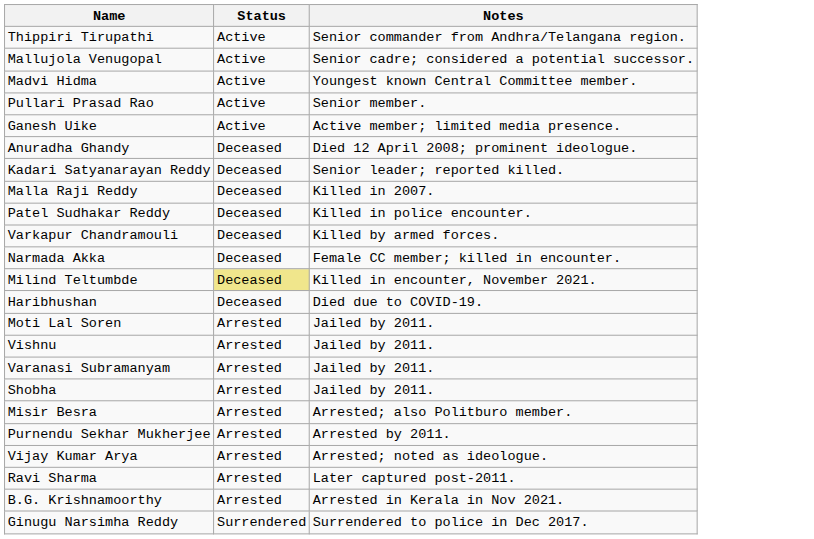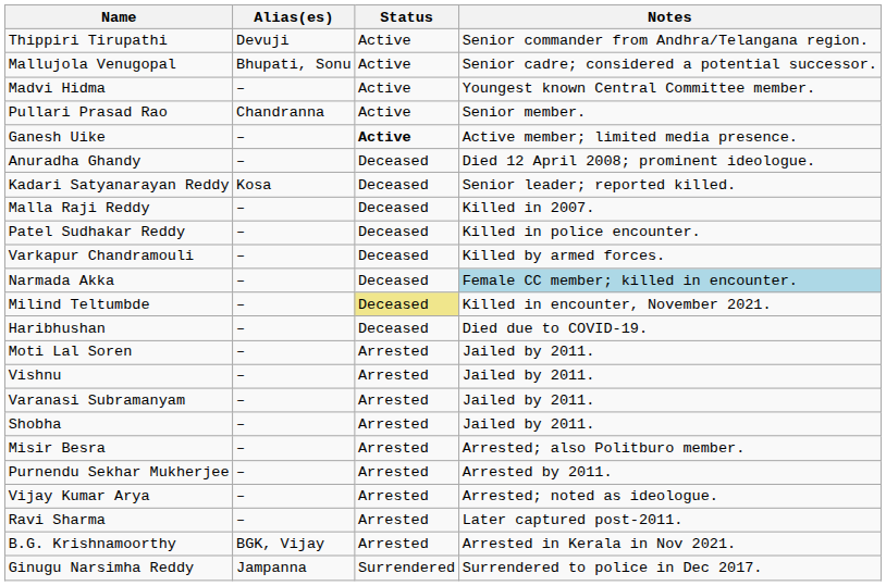 <table class="wikitable sortable">
 <tr>
 <th>Name</th>
+<th>Alias(es)</th>
 <th>Status</th>
 <th>Notes</th>
 </tr>
 <tr>
 <td>Thippiri Tirupathi</td>
+<td>Devuji</td>
 <td>Active</td>
 <td>Senior commander from Andhra/Telangana region. </td>
 </tr>
 <tr>
 <td>Mallujola Venugopal</td>
+<td>Bhupati, Sonu</td>
 <td>Active</td>
 <td>Senior cadre; considered a potential successor. </td>
 </tr>
 <tr>
 <td>Madvi Hidma</td>
+<td>–</td>
 <td>Active</td>
 <td>Youngest known Central Committee member. </td>
 </tr>
 <tr>
 <td>Pullari Prasad Rao</td>
+<td>Chandranna</td>
 <td>Active</td>
 <td>Senior member.</td>
 </tr>
 <tr>
 <td>Ganesh Uike</td>
-<td>Active</td>
+<td>–</td>
+<td><strong>Active</strong></td>
 <td>Active member; limited media presence.</td>
 </tr>
 <tr>
 <td>Anuradha Ghandy</td>
+<td>–</td>
 <td>Deceased</td>
 <td>Died 12 April 2008; prominent ideologue. </td>
 </tr>
 <tr>
 <td>Kadari Satyanarayan Reddy</td>
+<td>Kosa</td>
 <td>Deceased</td>
 <td>Senior leader; reported killed. </td>
 </tr>
 <tr>
 <td>Malla Raji Reddy</td>
+<td>–</td>
 <td>Deceased</td>
 <td>Killed in 2007. </td>
 </tr>
 <tr>
 <td>Patel Sudhakar Reddy</td>
+<td>–</td>
 <td>Deceased</td>
 <td>Killed in police encounter. </td>
 </tr>
 <tr>
 <td>Varkapur Chandramouli</td>
+<td>–</td>
 <td>Deceased</td>
 <td>Killed by armed forces. </td>
 </tr>
 <tr>
 <td>Narmada Akka</td>
+<td>–</td>
 <td>Deceased</td>
-<td>Female CC member; killed in encounter. </td>
+<td style="background: lightblue;">Female CC member; killed in encounter. </td>
 </tr>
 <tr>
 <td>Milind Teltumbde</td>
+<td>–</td>
 <td style="background: khaki;">Deceased</td>
 <td>Killed in encounter, November 2021. </td>
 </tr>
 <tr>
 <td>Haribhushan</td>
+<td>–</td>
 <td>Deceased</td>
 <td>Died due to COVID-19. </td>
 </tr>
 <tr>
 <td>Moti Lal Soren</td>
+<td>–</td>
 <td>Arrested</td>
 <td>Jailed by 2011. </td>
 </tr>
 <tr>
 <td>Vishnu</td>
+<td>–</td>
 <td>Arrested</td>
 <td>Jailed by 2011. </td>
 </tr>
 <tr>
 <td>Varanasi Subramanyam</td>
+<td>–</td>
 <td>Arrested</td>
 <td>Jailed by 2011. </td>
 </tr>
 <tr>
 <td>Shobha</td>
+<td>–</td>
 <td>Arrested</td>
 <td>Jailed by 2011. </td>
 </tr>
 <tr>
 <td>Misir Besra</td>
+<td>–</td>
 <td>Arrested</td>
 <td>Arrested; also Politburo member. </td>
 </tr>
 <tr>
 <td>Purnendu Sekhar Mukherjee</td>
+<td>–</td>
 <td>Arrested</td>
 <td>Arrested by 2011. </td>
 </tr>
 <tr>
 <td>Vijay Kumar Arya</td>
+<td>–</td>
 <td>Arrested</td>
 <td>Arrested; noted as ideologue. </td>
 </tr>
 <tr>
 <td>Ravi Sharma</td>
+<td>–</td>
 <td>Arrested</td>
 <td>Later captured post-2011. </td>
 </tr>
 <tr>
 <td>B.G. Krishnamoorthy</td>
+<td>BGK, Vijay</td>
 <td>Arrested</td>
 <td>Arrested in Kerala in Nov 2021. </td>
 </tr>
 <tr>
 <td>Ginugu Narsimha Reddy</td>
+<td>Jampanna</td>
 <td>Surrendered</td>
 <td>Surrendered to police in Dec 2017. </td>
 </tr>
 </table>
